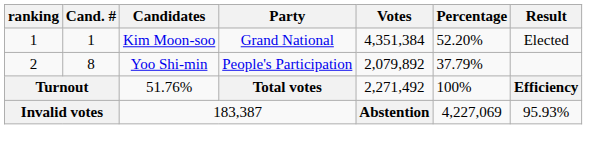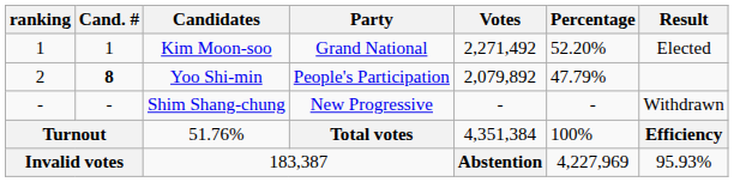 <table class="wikitable sortable" style="text-align:center;">
 <tr>
 <th>ranking</th>
 <th>Cand. #</th>
 <th>Candidates</th>
 <th>Party</th>
 <th>Votes</th>
 <th>Percentage</th>
 <th>Result</th>
 </tr>
 <tr>
 <td>1</td>
 <td>1</td>
 <td><a href='#'>Kim Moon-soo</a></td>
 <td><a href='#'>Grand National</a></td>
-<td>4,351,384</td>
+<td>2,271,492</td>
 <td align=left>52.20%</td>
 <td>Elected</td>
 </tr>
 <tr>
 <td>2</td>
-<td>8</td>
+<td><strong>8</strong></td>
 <td><a href='#'>Yoo Shi-min</a></td>
 <td><a href='#'>People's Participation</a></td>
 <td>2,079,892</td>
-<td align=left>37.79%</td>
+<td align=left>47.79%</td>
 <td></td>
+</tr>
+<tr>
+<td>-</td>
+<td>-</td>
+<td><a href='#'>Shim Shang-chung</a></td>
+<td><a href='#'>New Progressive</a></td>
+<td>-</td>
+<td>-</td>
+<td>Withdrawn</td>
 </tr>
 <tr class="sortbottom">
 <th colspan=2>Turnout</th>
 <td>51.76%</td>
 <th>Total votes</th>
-<td>2,271,492</td>
+<td>4,351,384</td>
 <td align=left>100%</td>
 <th>Efficiency</th>
 </tr>
 <tr class="sortbottom">
 <th colspan=2>Invalid votes</th>
 <td colspan=2>183,387</td>
 <th>Abstention</th>
-<td>4,227,069</td>
+<td>4,227,969</td>
 <td>95.93%</td>
 </tr>
 </table>
